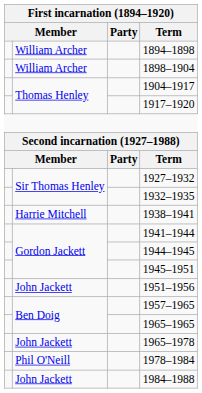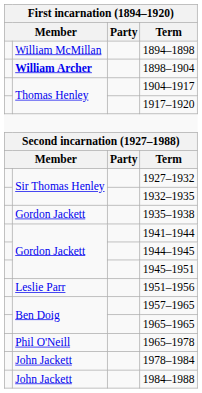 <table class="wikitable" style='border-style: none none none none;'>
 <tr>
 <th colspan="4">First incarnation (1894–1920)</th>
 </tr>
 <tr>
 <th colspan="2">Member</th>
 <th>Party</th>
 <th>Term</th>
 </tr>
 <tr style="background: #f9f9f9">
 <td> </td>
-<td><a href='#'>William Archer</a></td>
+<td><a href='#'>William McMillan</a></td>
 <td></td>
 <td>1894–1898</td>
 </tr>
 <tr style="background: #f9f9f9">
 <td> </td>
-<td><a href='#'>William Archer</a></td>
+<td><strong><a href='#'>William Archer</a></strong></td>
 <td></td>
 <td>1898–1904</td>
 </tr>
 <tr style="background: #f9f9f9">
 <td> </td>
 <td rowspan="2"><a href='#'>Thomas Henley</a></td>
 <td></td>
 <td>1904–1917</td>
 </tr>
 <tr style="background: #f9f9f9">
 <td> </td>
 <td></td>
 <td>1917–1920</td>
 </tr>
 <tr>
 <td colspan="4" style='border-style: none none none none;'> </td>
 </tr>
 <tr>
 <th colspan="4">Second incarnation (1927–1988)</th>
 </tr>
 <tr>
 <th colspan="2">Member</th>
 <th>Party</th>
 <th>Term</th>
 </tr>
 <tr style="background: #f9f9f9">
 <td> </td>
 <td rowspan="2"><a href='#'>Sir Thomas Henley</a></td>
 <td></td>
 <td>1927–1932</td>
 </tr>
 <tr style="background: #f9f9f9">
 <td> </td>
 <td></td>
 <td>1932–1935</td>
 </tr>
 <tr style="background: #f9f9f9">
 <td> </td>
-<td><a href='#'>Harrie Mitchell</a></td>
+<td><a href='#'>Gordon Jackett</a></td>
 <td></td>
-<td>1938–1941</td>
+<td>1935–1938</td>
 </tr>
 <tr style="background: #f9f9f9">
 <td> </td>
 <td rowspan="3"><a href='#'>Gordon Jackett</a></td>
 <td></td>
 <td>1941–1944</td>
 </tr>
 <tr style="background: #f9f9f9">
 <td> </td>
 <td></td>
 <td>1944–1945</td>
 </tr>
 <tr style="background: #f9f9f9">
 <td> </td>
 <td></td>
 <td>1945–1951</td>
 </tr>
 <tr style="background: #f9f9f9">
 <td> </td>
-<td><a href='#'>John Jackett</a></td>
+<td><a href='#'>Leslie Parr</a></td>
 <td></td>
 <td>1951–1956</td>
 </tr>
 <tr style="background: #f9f9f9">
 <td> </td>
 <td rowspan="2"><a href='#'>Ben Doig</a></td>
 <td></td>
 <td>1957–1965</td>
 </tr>
 <tr style="background: #f9f9f9">
 <td> </td>
 <td></td>
 <td>1965–1965</td>
 </tr>
 <tr style="background: #f9f9f9">
 <td> </td>
-<td><a href='#'>John Jackett</a></td>
+<td><a href='#'>Phil O'Neill</a></td>
 <td></td>
 <td>1965–1978</td>
 </tr>
 <tr style="background: #f9f9f9">
 <td> </td>
-<td><a href='#'>Phil O'Neill</a></td>
+<td><a href='#'>John Jackett</a></td>
 <td></td>
 <td>1978–1984</td>
 </tr>
 <tr style="background: #f9f9f9">
 <td> </td>
 <td><a href='#'>John Jackett</a></td>
 <td></td>
 <td>1984–1988</td>
 </tr>
 </table>
